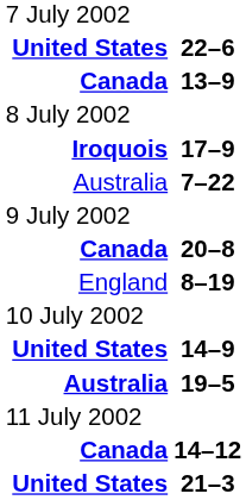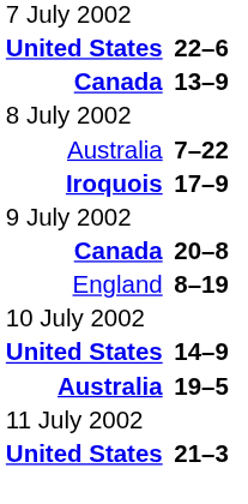 <table>
 <tr>
 <th width=35%></th>
 <th width=15%></th>
 <th width=35%></th>
 <th width=15%></th>
 </tr>
 <tr>
 <td>7 July 2002</td>
 </tr>
 <tr>
 <td align=right><strong><a href='#'>United States</a> </strong></td>
 <td align=center><strong>22–6</strong></td>
 <td></td>
 <td></td>
 </tr>
 <tr>
 <td align=right><strong><a href='#'>Canada</a> </strong></td>
 <td align=center><strong>13–9</strong></td>
 <td></td>
 <td></td>
 </tr>
 <tr>
 <td>8 July 2002</td>
 </tr>
 <tr>
+<td align=right><a href='#'>Australia</a> </td>
+<td align=center><strong>7–22</strong></td>
+<td><strong></strong></td>
+<td></td>
+</tr>
+<tr>
 <td align=right><strong><a href='#'>Iroquois</a> </strong></td>
 <td align=center><strong>17–9</strong></td>
 <td></td>
-<td></td>
-</tr>
-<tr>
-<td align=right><a href='#'>Australia</a> </td>
-<td align=center><strong>7–22</strong></td>
-<td><strong></strong></td>
 <td></td>
 </tr>
 <tr>
 <td>9 July 2002</td>
 </tr>
 <tr>
 <td align=right><strong><a href='#'>Canada</a> </strong></td>
 <td align=center><strong>20–8</strong></td>
 <td></td>
 <td></td>
 </tr>
 <tr>
 <td align=right><a href='#'>England</a> </td>
 <td align=center><strong>8–19 </strong></td>
 <td><strong></strong></td>
 <td></td>
 </tr>
 <tr>
 <td>10 July 2002</td>
 </tr>
 <tr>
 <td align=right><strong><a href='#'>United States</a> </strong></td>
 <td align=center><strong>14–9</strong></td>
 <td></td>
 <td></td>
 </tr>
 <tr>
 <td align=right><strong><a href='#'>Australia</a> </strong></td>
 <td align=center><strong>19–5</strong></td>
 <td></td>
 <td></td>
 </tr>
 <tr>
 <td>11 July 2002</td>
 </tr>
 <tr>
-<td align=right><strong><a href='#'>Canada</a> </strong></td>
-<td align=center><strong>14–12</strong></td>
-<td></td>
-<td></td>
-</tr>
-<tr>
 <td align=right><strong><a href='#'>United States</a> </strong></td>
 <td align=center><strong>21–3</strong></td>
 <td></td>
 <td></td>
 </tr>
 </table>
